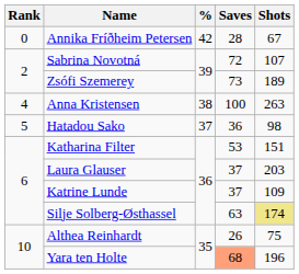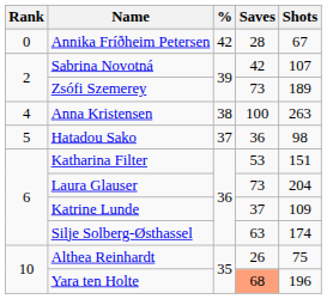 <table class="wikitable sortable" style="text-align: center;">
 <tr>
 <th>Rank</th>
 <th>Name</th>
 <th>%</th>
 <th>Saves</th>
 <th>Shots</th>
 </tr>
 <tr>
 <td>0</td>
 <td style="text-align: left;"> <a href='#'>Annika Fríðheim Petersen</a></td>
 <td>42</td>
 <td>28</td>
 <td>67</td>
 </tr>
 <tr>
 <td rowspan="2">2</td>
 <td style="text-align: left;"> <a href='#'>Sabrina Novotná</a></td>
 <td rowspan="2">39</td>
-<td>72</td>
+<td>42</td>
 <td>107</td>
 </tr>
 <tr>
 <td style="text-align: left;"> <a href='#'>Zsófi Szemerey</a></td>
 <td>73</td>
 <td>189</td>
 </tr>
 <tr>
 <td>4</td>
 <td style="text-align: left;"> <a href='#'>Anna Kristensen</a></td>
 <td>38</td>
 <td>100</td>
 <td>263</td>
 </tr>
 <tr>
 <td>5</td>
 <td style="text-align: left;"> <a href='#'>Hatadou Sako</a></td>
 <td>37</td>
 <td>36</td>
 <td>98</td>
 </tr>
 <tr>
 <td rowspan="4">6</td>
 <td style="text-align: left;"> <a href='#'>Katharina Filter</a></td>
 <td rowspan="4">36</td>
 <td>53</td>
 <td>151</td>
 </tr>
 <tr>
 <td style="text-align: left;"> <a href='#'>Laura Glauser</a></td>
-<td>37</td>
-<td>203</td>
+<td>73</td>
+<td>204</td>
 </tr>
 <tr>
 <td style="text-align: left;"> <a href='#'>Katrine Lunde</a></td>
 <td>37</td>
 <td>109</td>
 </tr>
 <tr>
 <td style="text-align: left;"> <a href='#'>Silje Solberg-Østhassel</a></td>
 <td>63</td>
-<td style="background: khaki;">174</td>
+<td>174</td>
 </tr>
 <tr>
 <td rowspan="2">10</td>
 <td style="text-align: left;"> <a href='#'>Althea Reinhardt</a></td>
 <td rowspan="2">35</td>
 <td>26</td>
 <td>75</td>
 </tr>
 <tr>
 <td style="text-align: left;"> <a href='#'>Yara ten Holte</a></td>
 <td style="background: lightsalmon;">68</td>
 <td>196</td>
 </tr>
 </table>
